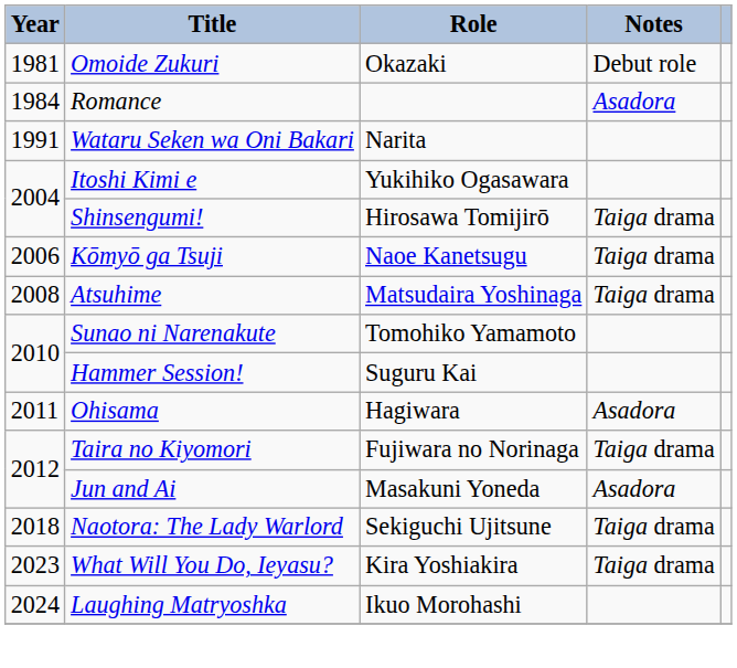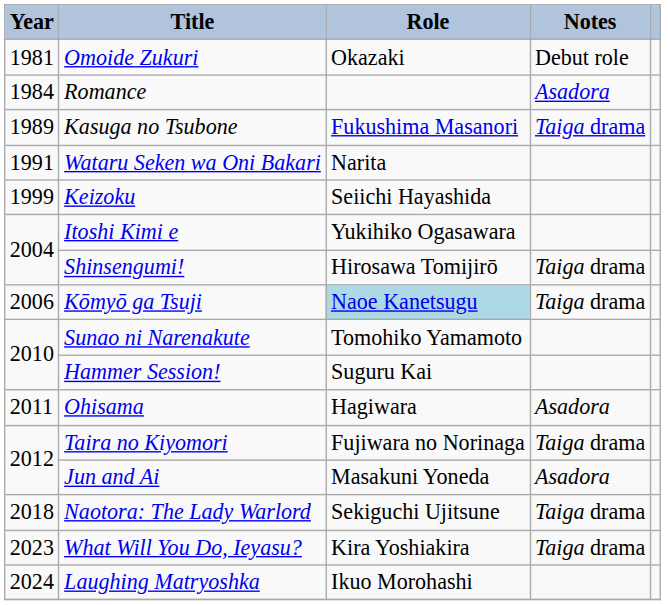 <table class="wikitable">
 <tr>
 <th style="background:#B0C4DE;">Year</th>
 <th style="background:#B0C4DE;">Title</th>
 <th style="background:#B0C4DE;">Role</th>
 <th style="background:#B0C4DE;">Notes</th>
 <th style="background:#B0C4DE;"></th>
 </tr>
 <tr>
 <td>1981</td>
 <td><em><a href='#'>Omoide Zukuri</a></em></td>
 <td>Okazaki</td>
 <td>Debut role</td>
 <td></td>
 </tr>
 <tr>
 <td>1984</td>
 <td><em>Romance</em></td>
 <td></td>
 <td><em><a href='#'>Asadora</a></em></td>
 <td></td>
 </tr>
 <tr>
+<td>1989</td>
+<td><em>Kasuga no Tsubone</em></td>
+<td><a href='#'>Fukushima Masanori</a></td>
+<td><a href='#'><em>Taiga</em> drama</a></td>
+<td></td>
+</tr>
+<tr>
 <td>1991</td>
 <td><em><a href='#'>Wataru Seken wa Oni Bakari</a></em></td>
 <td>Narita</td>
+<td></td>
+<td></td>
+</tr>
+<tr>
+<td>1999</td>
+<td><em><a href='#'>Keizoku</a></em></td>
+<td>Seiichi Hayashida</td>
 <td></td>
 <td></td>
 </tr>
 <tr>
 <td rowspan="2">2004</td>
 <td><em><a href='#'>Itoshi Kimi e</a></em></td>
 <td>Yukihiko Ogasawara</td>
 <td></td>
 <td></td>
 </tr>
 <tr>
 <td><em><a href='#'>Shinsengumi!</a></em></td>
 <td>Hirosawa Tomijirō</td>
 <td><em>Taiga</em> drama</td>
 <td></td>
 </tr>
 <tr>
 <td>2006</td>
 <td><em><a href='#'>Kōmyō ga Tsuji</a></em></td>
-<td><a href='#'>Naoe Kanetsugu</a></td>
-<td><em>Taiga</em> drama</td>
-<td></td>
-</tr>
-<tr>
-<td>2008</td>
-<td><em><a href='#'>Atsuhime</a></em></td>
-<td><a href='#'>Matsudaira Yoshinaga</a></td>
+<td style="background: lightblue;"><a href='#'>Naoe Kanetsugu</a></td>
 <td><em>Taiga</em> drama</td>
 <td></td>
 </tr>
 <tr>
 <td rowspan="2">2010</td>
 <td><em><a href='#'>Sunao ni Narenakute</a></em></td>
 <td>Tomohiko Yamamoto</td>
 <td></td>
 <td></td>
 </tr>
 <tr>
 <td><em><a href='#'>Hammer Session!</a></em></td>
 <td>Suguru Kai</td>
 <td></td>
 <td></td>
 </tr>
 <tr>
 <td>2011</td>
 <td><em><a href='#'>Ohisama</a></em></td>
 <td>Hagiwara</td>
 <td><em>Asadora</em></td>
 <td></td>
 </tr>
 <tr>
 <td rowspan="2">2012</td>
 <td><em><a href='#'>Taira no Kiyomori</a></em></td>
 <td>Fujiwara no Norinaga</td>
 <td><em>Taiga</em> drama</td>
 <td></td>
 </tr>
 <tr>
 <td><em><a href='#'>Jun and Ai</a></em></td>
 <td>Masakuni Yoneda</td>
 <td><em>Asadora</em></td>
 <td></td>
 </tr>
 <tr>
 <td>2018</td>
 <td><em><a href='#'>Naotora: The Lady Warlord</a></em></td>
 <td>Sekiguchi Ujitsune</td>
 <td><em>Taiga</em> drama</td>
 <td></td>
 </tr>
 <tr>
 <td>2023</td>
 <td><em><a href='#'>What Will You Do, Ieyasu?</a></em></td>
 <td>Kira Yoshiakira</td>
 <td><em>Taiga</em> drama</td>
 <td></td>
 </tr>
 <tr>
 <td>2024</td>
 <td><em><a href='#'>Laughing Matryoshka</a></em></td>
 <td>Ikuo Morohashi</td>
 <td></td>
 <td></td>
 </tr>
 <tr>
 </tr>
 </table>
